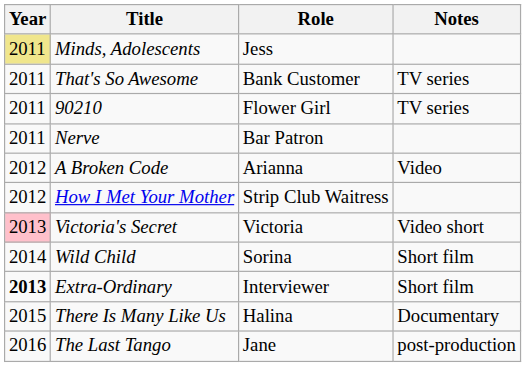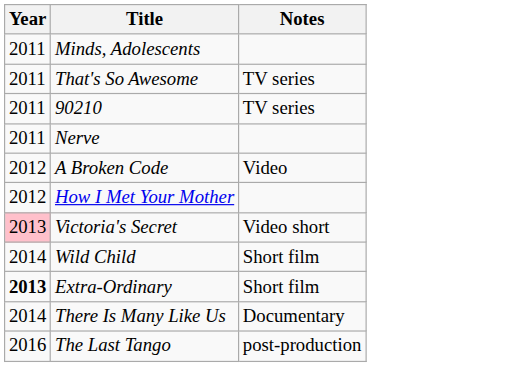 <table class="wikitable sortable" >
 <tr>
 <th>Year</th>
 <th>Title</th>
-<th>Role</th>
 <th class="unsortable">Notes</th>
 </tr>
 <tr>
-<td style="background: khaki;">2011</td>
+<td>2011</td>
 <td><em>Minds, Adolescents</em></td>
-<td>Jess</td>
 <td></td>
 </tr>
 <tr>
 <td>2011</td>
 <td><em>That's So Awesome</em></td>
-<td>Bank Customer</td>
 <td>TV series</td>
 </tr>
 <tr>
 <td>2011</td>
 <td><em>90210</em></td>
-<td>Flower Girl</td>
 <td>TV series</td>
 </tr>
 <tr>
 <td>2011</td>
 <td><em>Nerve</em></td>
-<td>Bar Patron</td>
 <td></td>
 </tr>
 <tr>
 <td>2012</td>
 <td><em>A Broken Code</em></td>
-<td>Arianna</td>
 <td>Video</td>
 </tr>
 <tr>
 <td>2012</td>
 <td><em><a href='#'>How I Met Your Mother</a></em></td>
-<td>Strip Club Waitress</td>
 <td></td>
 </tr>
 <tr>
 <td style="background: pink;">2013</td>
 <td><em>Victoria's Secret</em></td>
-<td>Victoria</td>
 <td>Video short</td>
 </tr>
 <tr>
 <td>2014</td>
 <td><em>Wild Child</em></td>
-<td>Sorina</td>
 <td>Short film</td>
 </tr>
 <tr>
 <td><strong>2013</strong></td>
 <td><em>Extra-Ordinary</em></td>
-<td>Interviewer</td>
 <td>Short film</td>
 </tr>
 <tr>
-<td>2015</td>
+<td>2014</td>
 <td><em>There Is Many Like Us</em></td>
-<td>Halina</td>
 <td>Documentary</td>
 </tr>
 <tr>
 <td>2016</td>
 <td><em>The Last Tango</em></td>
-<td>Jane</td>
 <td>post-production</td>
 </tr>
 </table>
